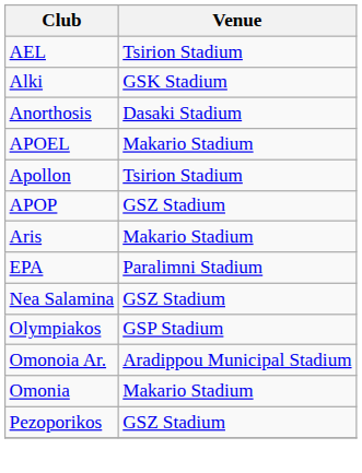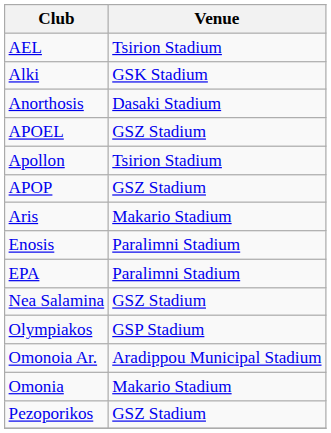 <table class="wikitable" style="font-size:90%">
 <tr>
 <th>Club</th>
 <th>Venue</th>
 </tr>
 <tr>
 <td><a href='#'>AEL</a></td>
 <td><a href='#'>Tsirion Stadium</a></td>
 </tr>
 <tr>
 <td><a href='#'>Alki</a></td>
 <td><a href='#'>GSK Stadium</a></td>
 </tr>
 <tr>
 <td><a href='#'>Anorthosis</a></td>
 <td><a href='#'>Dasaki Stadium</a></td>
 </tr>
 <tr>
 <td><a href='#'>APOEL</a></td>
-<td><a href='#'>Makario Stadium</a></td>
+<td><a href='#'>GSZ Stadium</a></td>
 </tr>
 <tr>
 <td><a href='#'>Apollon</a></td>
 <td><a href='#'>Tsirion Stadium</a></td>
 </tr>
 <tr>
 <td><a href='#'>APOP</a></td>
 <td><a href='#'>GSZ Stadium</a></td>
 </tr>
 <tr>
 <td><a href='#'>Aris</a></td>
 <td><a href='#'>Makario Stadium</a></td>
+</tr>
+<tr>
+<td><a href='#'>Enosis</a></td>
+<td><a href='#'>Paralimni Stadium</a></td>
 </tr>
 <tr>
 <td><a href='#'>EPA</a></td>
 <td><a href='#'>Paralimni Stadium</a></td>
 </tr>
 <tr>
 <td><a href='#'>Nea Salamina</a></td>
 <td><a href='#'>GSZ Stadium</a></td>
 </tr>
 <tr>
 <td><a href='#'>Olympiakos</a></td>
 <td><a href='#'>GSP Stadium</a></td>
 </tr>
 <tr>
 <td><a href='#'>Omonoia Ar.</a></td>
 <td><a href='#'>Aradippou Municipal Stadium</a></td>
 </tr>
 <tr>
 <td><a href='#'>Omonia</a></td>
 <td><a href='#'>Makario Stadium</a></td>
 </tr>
 <tr>
 <td><a href='#'>Pezoporikos</a></td>
 <td><a href='#'>GSZ Stadium</a></td>
 </tr>
 <tr>
 </tr>
 </table>
